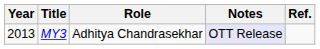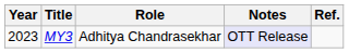 <table class="wikitable">
 <tr>
 <th>Year</th>
 <th>Title</th>
 <th>Role</th>
 <th class="unsortable">Notes</th>
 <th class="unsortable">Ref.</th>
 </tr>
 <tr>
-<td>2013</td>
+<td>2023</td>
 <td><em><a href='#'>MY3</a></em></td>
 <td>Adhitya Chandrasekhar</td>
 <td style="background: lavender;">OTT Release</td>
 <td></td>
 </tr>
 </table>
